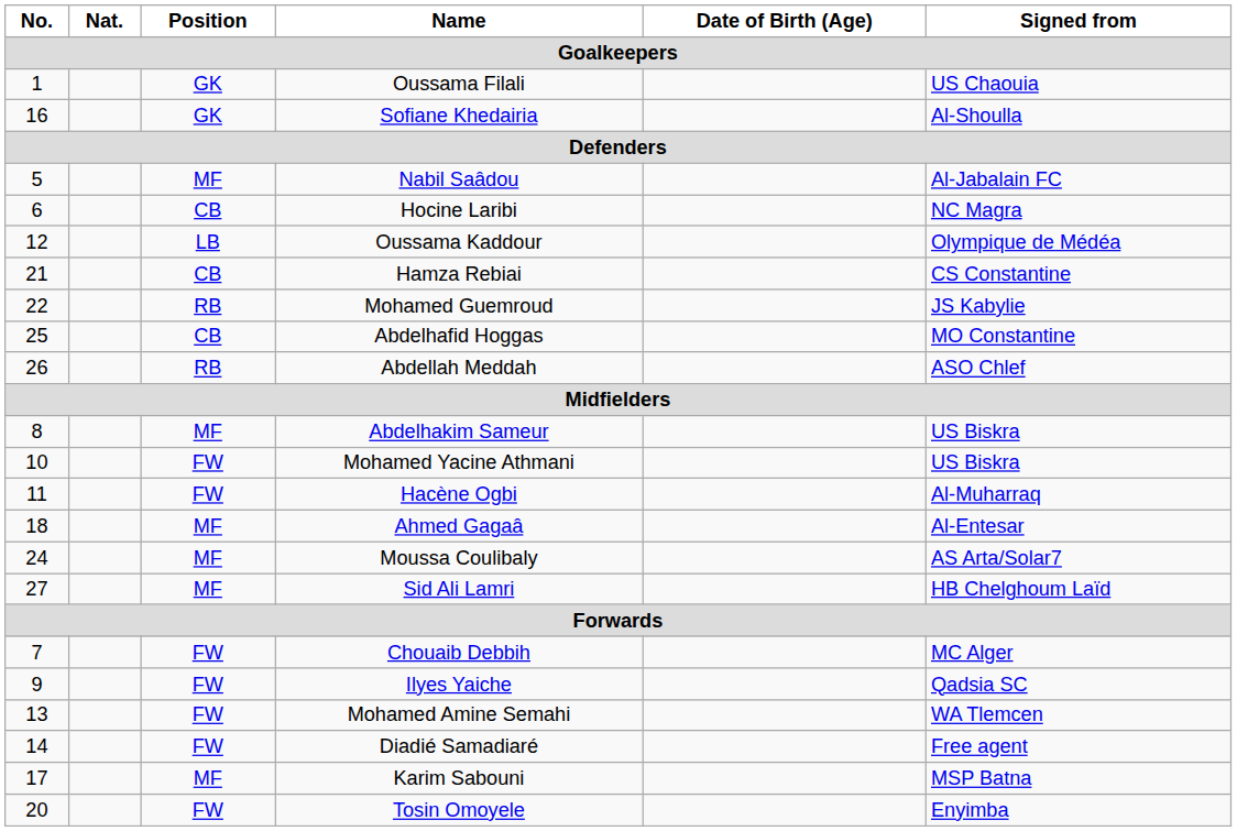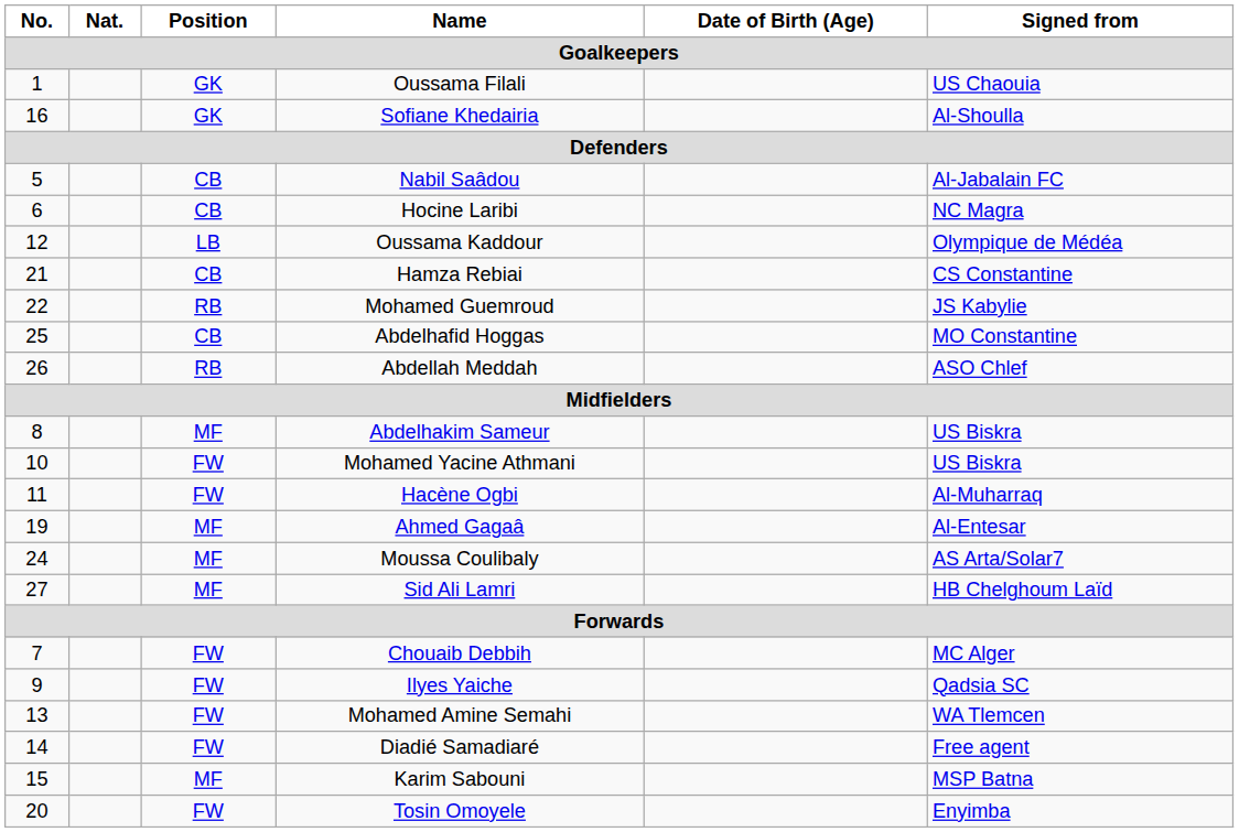 <table class="wikitable" style="text-align:center; font-size:90%; width:70%">
 <tr>
 <th style="background:white; color:black; text-align:center;">No.</th>
 <th style="background:white; color:black; text-align:center;">Nat.</th>
 <th style="background:white; color:black; text-align:center;">Position</th>
 <th style="background:white; color:black; text-align:center;">Name</th>
 <th style="background:white; color:black; text-align:center;">Date of Birth (Age)</th>
 <th style="background:white; color:black; text-align:center;">Signed from</th>
 </tr>
 <tr>
 <th colspan=10 style="background:#DCDCDC; text-align:center;">Goalkeepers</th>
 </tr>
 <tr>
 <td>1</td>
 <td></td>
 <td><a href='#'>GK</a></td>
 <td>Oussama Filali</td>
 <td></td>
 <td style="text-align:left"> <a href='#'>US Chaouia</a></td>
 </tr>
 <tr>
 <td>16</td>
 <td></td>
 <td><a href='#'>GK</a></td>
 <td><a href='#'>Sofiane Khedairia</a></td>
 <td></td>
 <td style="text-align:left"> <a href='#'>Al-Shoulla</a></td>
 </tr>
 <tr>
 <th colspan=10 style="background:#DCDCDC; text-align:center;">Defenders</th>
 </tr>
 <tr>
 <td>5</td>
 <td></td>
-<td><a href='#'>MF</a></td>
+<td><a href='#'>CB</a></td>
 <td><a href='#'>Nabil Saâdou</a></td>
 <td></td>
 <td style="text-align:left"> <a href='#'>Al-Jabalain FC</a></td>
 </tr>
 <tr>
 <td>6</td>
 <td></td>
 <td><a href='#'>CB</a></td>
 <td>Hocine Laribi</td>
 <td></td>
 <td style="text-align:left"> <a href='#'>NC Magra</a></td>
 </tr>
 <tr>
 <td>12</td>
 <td></td>
 <td><a href='#'>LB</a></td>
 <td>Oussama Kaddour</td>
 <td></td>
 <td style="text-align:left"> <a href='#'>Olympique de Médéa</a></td>
 </tr>
 <tr>
 <td>21</td>
 <td></td>
 <td><a href='#'>CB</a></td>
 <td>Hamza Rebiai</td>
 <td></td>
 <td style="text-align:left"> <a href='#'>CS Constantine</a></td>
 </tr>
 <tr>
 <td>22</td>
 <td></td>
 <td><a href='#'>RB</a></td>
 <td>Mohamed Guemroud</td>
 <td></td>
 <td style="text-align:left"> <a href='#'>JS Kabylie</a></td>
 </tr>
 <tr>
 <td>25</td>
 <td></td>
 <td><a href='#'>CB</a></td>
 <td>Abdelhafid Hoggas</td>
 <td></td>
 <td style="text-align:left"> <a href='#'>MO Constantine</a></td>
 </tr>
 <tr>
 <td>26</td>
 <td></td>
 <td><a href='#'>RB</a></td>
 <td>Abdellah Meddah</td>
 <td></td>
 <td style="text-align:left"> <a href='#'>ASO Chlef</a></td>
 </tr>
 <tr>
 <th colspan=10 style="background:#DCDCDC; text-align:center;">Midfielders</th>
 </tr>
 <tr>
 <td>8</td>
 <td></td>
 <td><a href='#'>MF</a></td>
 <td><a href='#'>Abdelhakim Sameur</a></td>
 <td></td>
 <td style="text-align:left"> <a href='#'>US Biskra</a></td>
 </tr>
 <tr>
 <td>10</td>
 <td></td>
 <td><a href='#'>FW</a></td>
 <td>Mohamed Yacine Athmani</td>
 <td></td>
 <td style="text-align:left"> <a href='#'>US Biskra</a></td>
 </tr>
 <tr>
 <td>11</td>
 <td></td>
 <td><a href='#'>FW</a></td>
 <td><a href='#'>Hacène Ogbi</a></td>
 <td></td>
 <td style="text-align:left"> <a href='#'>Al-Muharraq</a></td>
 </tr>
 <tr>
-<td>18</td>
+<td>19</td>
 <td></td>
 <td><a href='#'>MF</a></td>
 <td><a href='#'>Ahmed Gagaâ</a></td>
 <td></td>
 <td style="text-align:left"> <a href='#'>Al-Entesar</a></td>
 </tr>
 <tr>
 <td>24</td>
 <td></td>
 <td><a href='#'>MF</a></td>
 <td>Moussa Coulibaly</td>
 <td></td>
 <td style="text-align:left"> <a href='#'>AS Arta/Solar7</a></td>
 </tr>
 <tr>
 <td>27</td>
 <td></td>
 <td><a href='#'>MF</a></td>
 <td><a href='#'>Sid Ali Lamri</a></td>
 <td></td>
 <td style="text-align:left"> <a href='#'>HB Chelghoum Laïd</a></td>
 </tr>
 <tr>
 <th colspan=10 style="background:#DCDCDC; text-align:center;">Forwards</th>
 </tr>
 <tr>
 <td>7</td>
 <td></td>
 <td><a href='#'>FW</a></td>
 <td><a href='#'>Chouaib Debbih</a></td>
 <td></td>
 <td style="text-align:left"> <a href='#'>MC Alger</a></td>
 </tr>
 <tr>
 <td>9</td>
 <td></td>
 <td><a href='#'>FW</a></td>
 <td><a href='#'>Ilyes Yaiche</a></td>
 <td></td>
 <td style="text-align:left"> <a href='#'>Qadsia SC</a></td>
 </tr>
 <tr>
 <td>13</td>
 <td></td>
 <td><a href='#'>FW</a></td>
 <td>Mohamed Amine Semahi</td>
 <td></td>
 <td style="text-align:left"> <a href='#'>WA Tlemcen</a></td>
 </tr>
 <tr>
 <td>14</td>
 <td></td>
 <td><a href='#'>FW</a></td>
 <td>Diadié Samadiaré</td>
 <td></td>
 <td style="text-align:left"><a href='#'>Free agent</a></td>
 </tr>
 <tr>
-<td>17</td>
+<td>15</td>
 <td></td>
 <td><a href='#'>MF</a></td>
 <td>Karim Sabouni</td>
 <td></td>
 <td style="text-align:left"> <a href='#'>MSP Batna</a></td>
 </tr>
 <tr>
 <td>20</td>
 <td></td>
 <td><a href='#'>FW</a></td>
 <td><a href='#'>Tosin Omoyele</a></td>
 <td></td>
 <td style="text-align:left"> <a href='#'>Enyimba</a></td>
 </tr>
 <tr>
 </tr>
 </table>
